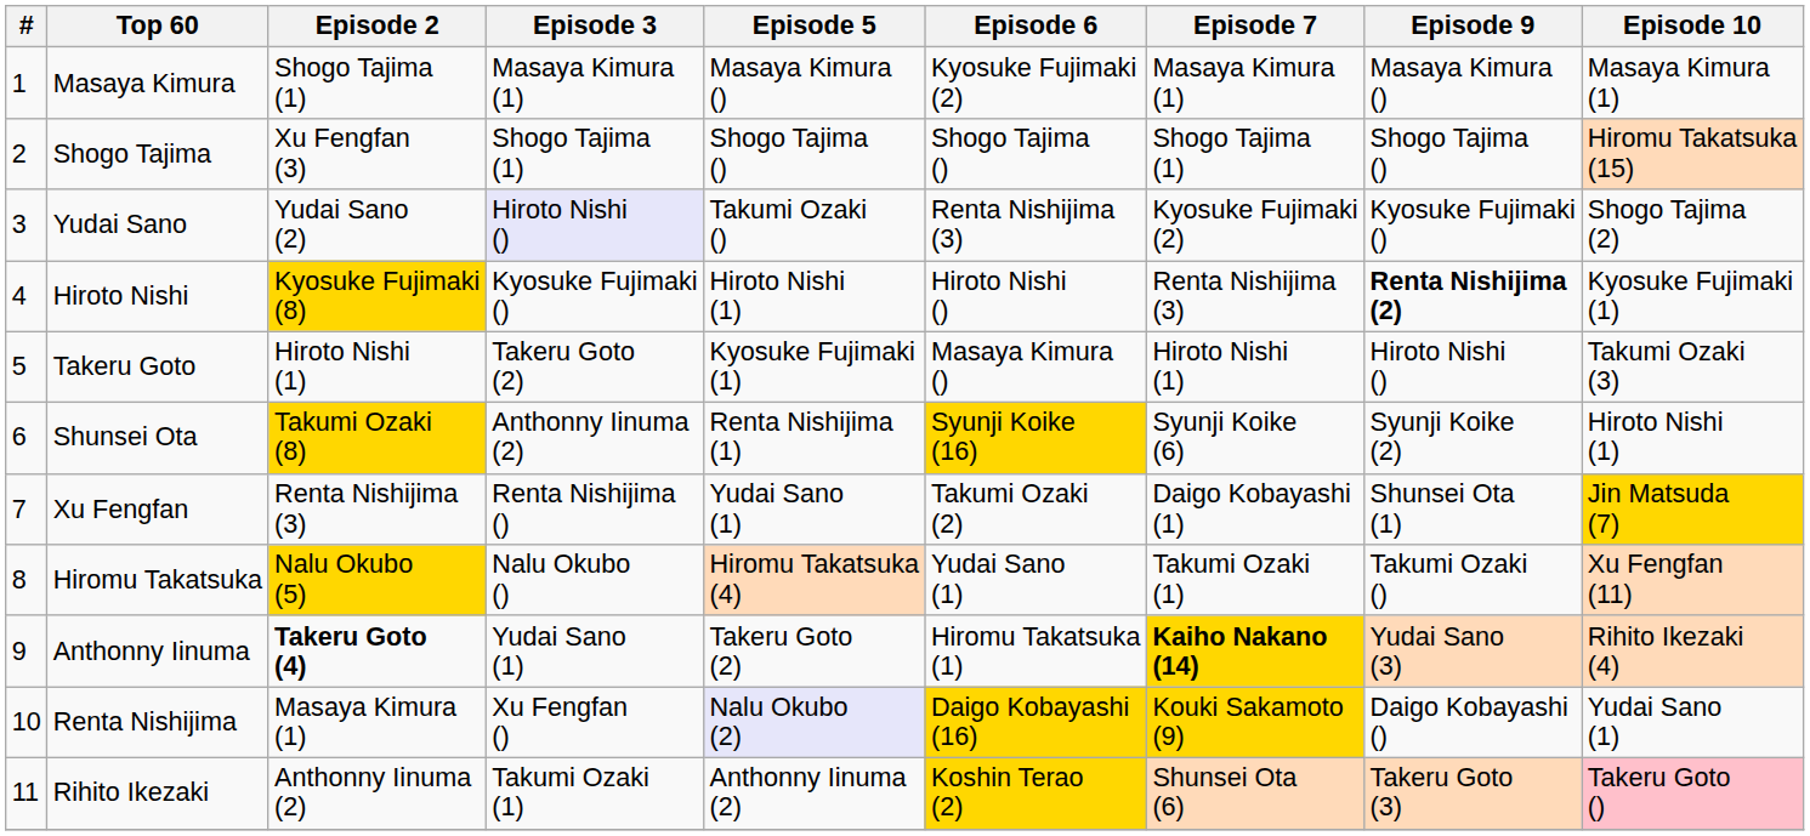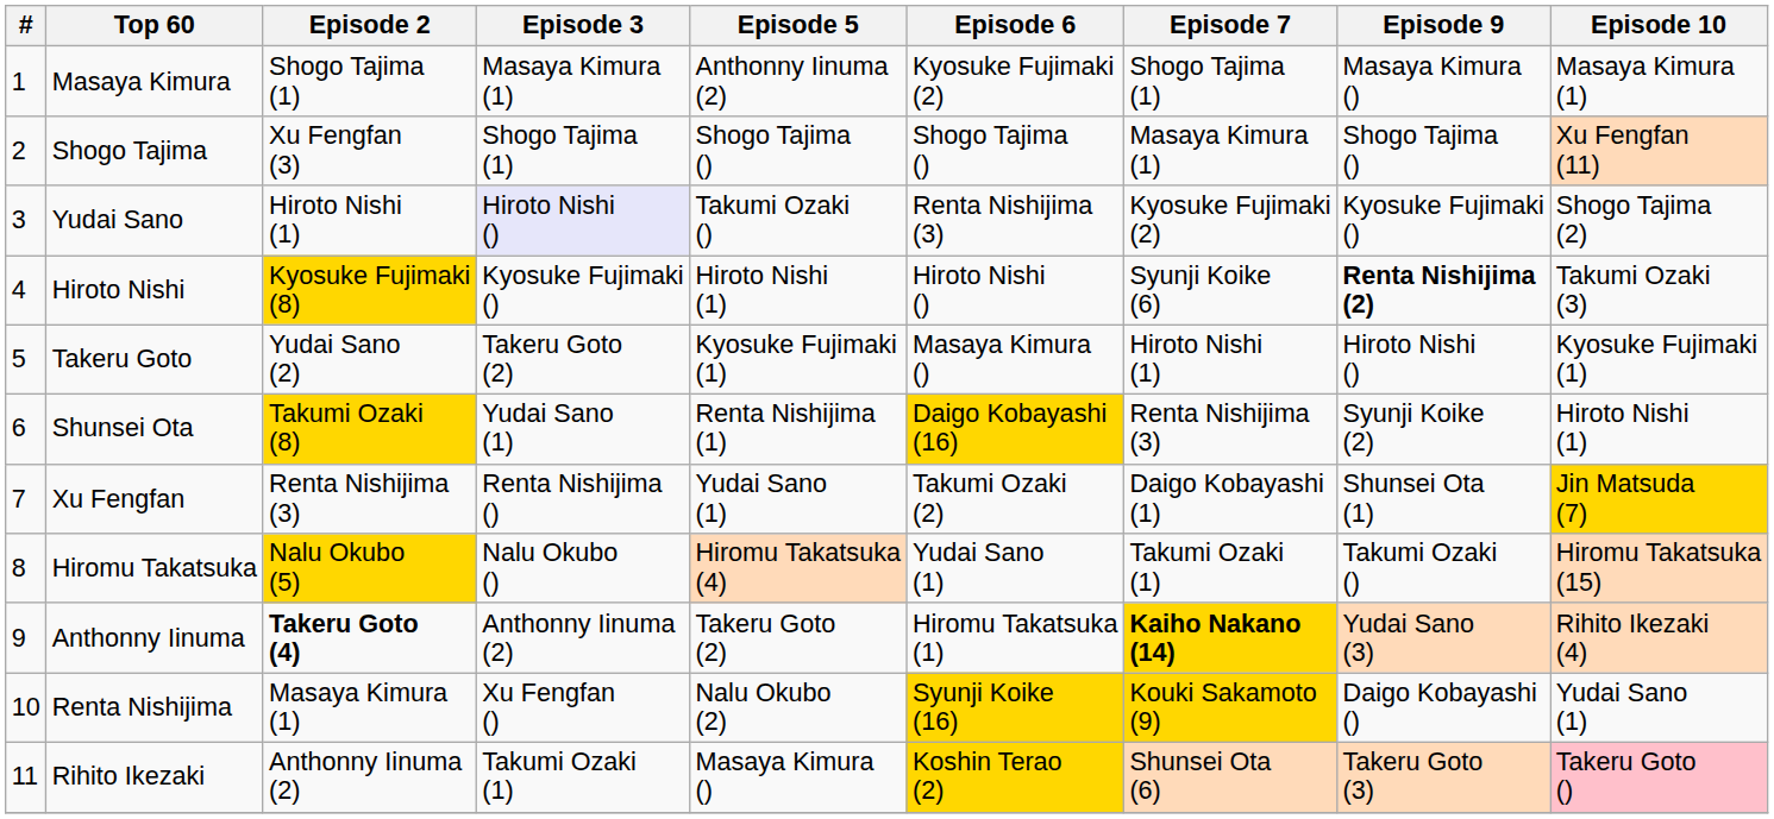 <table class="wikitable">
 <tr>
 <th>#</th>
 <th>Top 60</th>
 <th>Episode 2</th>
 <th>Episode 3</th>
 <th>Episode 5</th>
 <th>Episode 6</th>
 <th>Episode 7</th>
 <th>Episode 9</th>
 <th>Episode 10</th>
 </tr>
 <tr>
 <td>1</td>
 <td>Masaya Kimura</td>
 <td>Shogo Tajima<br>(1)</td>
 <td>Masaya Kimura<br>(1)</td>
-<td>Masaya Kimura<br>()</td>
+<td>Anthonny Iinuma<br>(2)</td>
 <td>Kyosuke Fujimaki<br>(2)</td>
-<td>Masaya Kimura<br>(1)</td>
+<td>Shogo Tajima<br>(1)</td>
 <td>Masaya Kimura<br>()</td>
 <td>Masaya Kimura<br>(1)</td>
 </tr>
 <tr>
 <td>2</td>
 <td>Shogo Tajima</td>
 <td>Xu Fengfan<br>(3)</td>
 <td>Shogo Tajima<br>(1)</td>
 <td>Shogo Tajima<br>()</td>
 <td>Shogo Tajima<br>()</td>
-<td>Shogo Tajima<br>(1)</td>
+<td>Masaya Kimura<br>(1)</td>
 <td>Shogo Tajima<br>()</td>
-<td style="background:#FFDAB9;">Hiromu Takatsuka<br>(15)</td>
+<td style="background:#FFDAB9;">Xu Fengfan<br>(11)</td>
 </tr>
 <tr>
 <td>3</td>
 <td>Yudai Sano</td>
-<td>Yudai Sano<br>(2)</td>
+<td>Hiroto Nishi<br>(1)</td>
 <td style="background: lavender;">Hiroto Nishi<br>()</td>
 <td>Takumi Ozaki<br>()</td>
 <td>Renta Nishijima<br>(3)</td>
 <td>Kyosuke Fujimaki<br>(2)</td>
 <td>Kyosuke Fujimaki<br>()</td>
 <td>Shogo Tajima<br>(2)</td>
 </tr>
 <tr>
 <td>4</td>
 <td>Hiroto Nishi</td>
 <td style="background:gold;">Kyosuke Fujimaki<br>(8)</td>
 <td>Kyosuke Fujimaki<br>()</td>
 <td>Hiroto Nishi<br>(1)</td>
 <td>Hiroto Nishi<br>()</td>
-<td>Renta Nishijima<br>(3)</td>
+<td>Syunji Koike<br>(6)</td>
 <td><strong>Renta Nishijima<br>(2)</strong></td>
-<td>Kyosuke Fujimaki<br>(1)</td>
+<td>Takumi Ozaki<br>(3)</td>
 </tr>
 <tr>
 <td>5</td>
 <td>Takeru Goto</td>
-<td>Hiroto Nishi<br>(1)</td>
+<td>Yudai Sano<br>(2)</td>
 <td>Takeru Goto<br>(2)</td>
 <td>Kyosuke Fujimaki<br>(1)</td>
 <td>Masaya Kimura<br>()</td>
 <td>Hiroto Nishi<br>(1)</td>
 <td>Hiroto Nishi<br>()</td>
-<td>Takumi Ozaki<br>(3)</td>
+<td>Kyosuke Fujimaki<br>(1)</td>
 </tr>
 <tr>
 <td>6</td>
 <td>Shunsei Ota</td>
 <td style="background:gold;">Takumi Ozaki<br>(8)</td>
-<td>Anthonny Iinuma<br>(2)</td>
+<td>Yudai Sano<br>(1)</td>
 <td>Renta Nishijima<br>(1)</td>
-<td style="background:gold;">Syunji Koike<br>(16)</td>
-<td>Syunji Koike<br>(6)</td>
+<td style="background:gold;">Daigo Kobayashi<br>(16)</td>
+<td>Renta Nishijima<br>(3)</td>
 <td>Syunji Koike<br>(2)</td>
 <td>Hiroto Nishi<br>(1)</td>
 </tr>
 <tr>
 <td>7</td>
 <td>Xu Fengfan</td>
 <td>Renta Nishijima<br>(3)</td>
 <td>Renta Nishijima<br>()</td>
 <td>Yudai Sano<br>(1)</td>
 <td>Takumi Ozaki<br>(2)</td>
 <td>Daigo Kobayashi<br>(1)</td>
 <td>Shunsei Ota<br>(1)</td>
 <td style="background:gold;">Jin Matsuda<br>(7)</td>
 </tr>
 <tr>
 <td>8</td>
 <td>Hiromu Takatsuka</td>
 <td style="background:gold;">Nalu Okubo<br>(5)</td>
 <td>Nalu Okubo<br>()</td>
 <td style="background:#FFDAB9;">Hiromu Takatsuka<br>(4)</td>
 <td>Yudai Sano<br>(1)</td>
 <td>Takumi Ozaki<br>(1)</td>
 <td>Takumi Ozaki<br>()</td>
-<td style="background:#FFDAB9;">Xu Fengfan<br>(11)</td>
+<td style="background:#FFDAB9;">Hiromu Takatsuka<br>(15)</td>
 </tr>
 <tr>
 <td>9</td>
 <td>Anthonny Iinuma</td>
 <td><strong>Takeru Goto<br>(4)</strong></td>
-<td>Yudai Sano<br>(1)</td>
+<td>Anthonny Iinuma<br>(2)</td>
 <td>Takeru Goto<br>(2)</td>
 <td>Hiromu Takatsuka<br>(1)</td>
 <td style="background:gold;"><strong>Kaiho Nakano<br>(14)</strong></td>
 <td style="background:#FFDAB9;">Yudai Sano<br>(3)</td>
 <td style="background:#FFDAB9;">Rihito Ikezaki<br>(4)</td>
 </tr>
 <tr>
 <td>10</td>
 <td>Renta Nishijima</td>
 <td>Masaya Kimura<br>(1)</td>
 <td>Xu Fengfan<br>()</td>
-<td style="background: lavender;">Nalu Okubo<br>(2)</td>
-<td style="background:gold;">Daigo Kobayashi<br>(16)</td>
+<td>Nalu Okubo<br>(2)</td>
+<td style="background:gold;">Syunji Koike<br>(16)</td>
 <td style="background:gold;">Kouki Sakamoto<br>(9)</td>
 <td>Daigo Kobayashi<br>()</td>
 <td>Yudai Sano<br>(1)</td>
 </tr>
 <tr>
 <td>11</td>
 <td>Rihito Ikezaki</td>
 <td>Anthonny Iinuma<br>(2)</td>
 <td>Takumi Ozaki<br>(1)</td>
-<td>Anthonny Iinuma<br>(2)</td>
+<td>Masaya Kimura<br>()</td>
 <td style="background:gold;">Koshin Terao<br>(2)</td>
 <td style="background:#FFDAB9;">Shunsei Ota<br>(6)</td>
 <td style="background:#FFDAB9;">Takeru Goto<br>(3)</td>
 <td style="background: pink;">Takeru Goto<br>()</td>
 </tr>
 <tr>
 </tr>
 </table>
